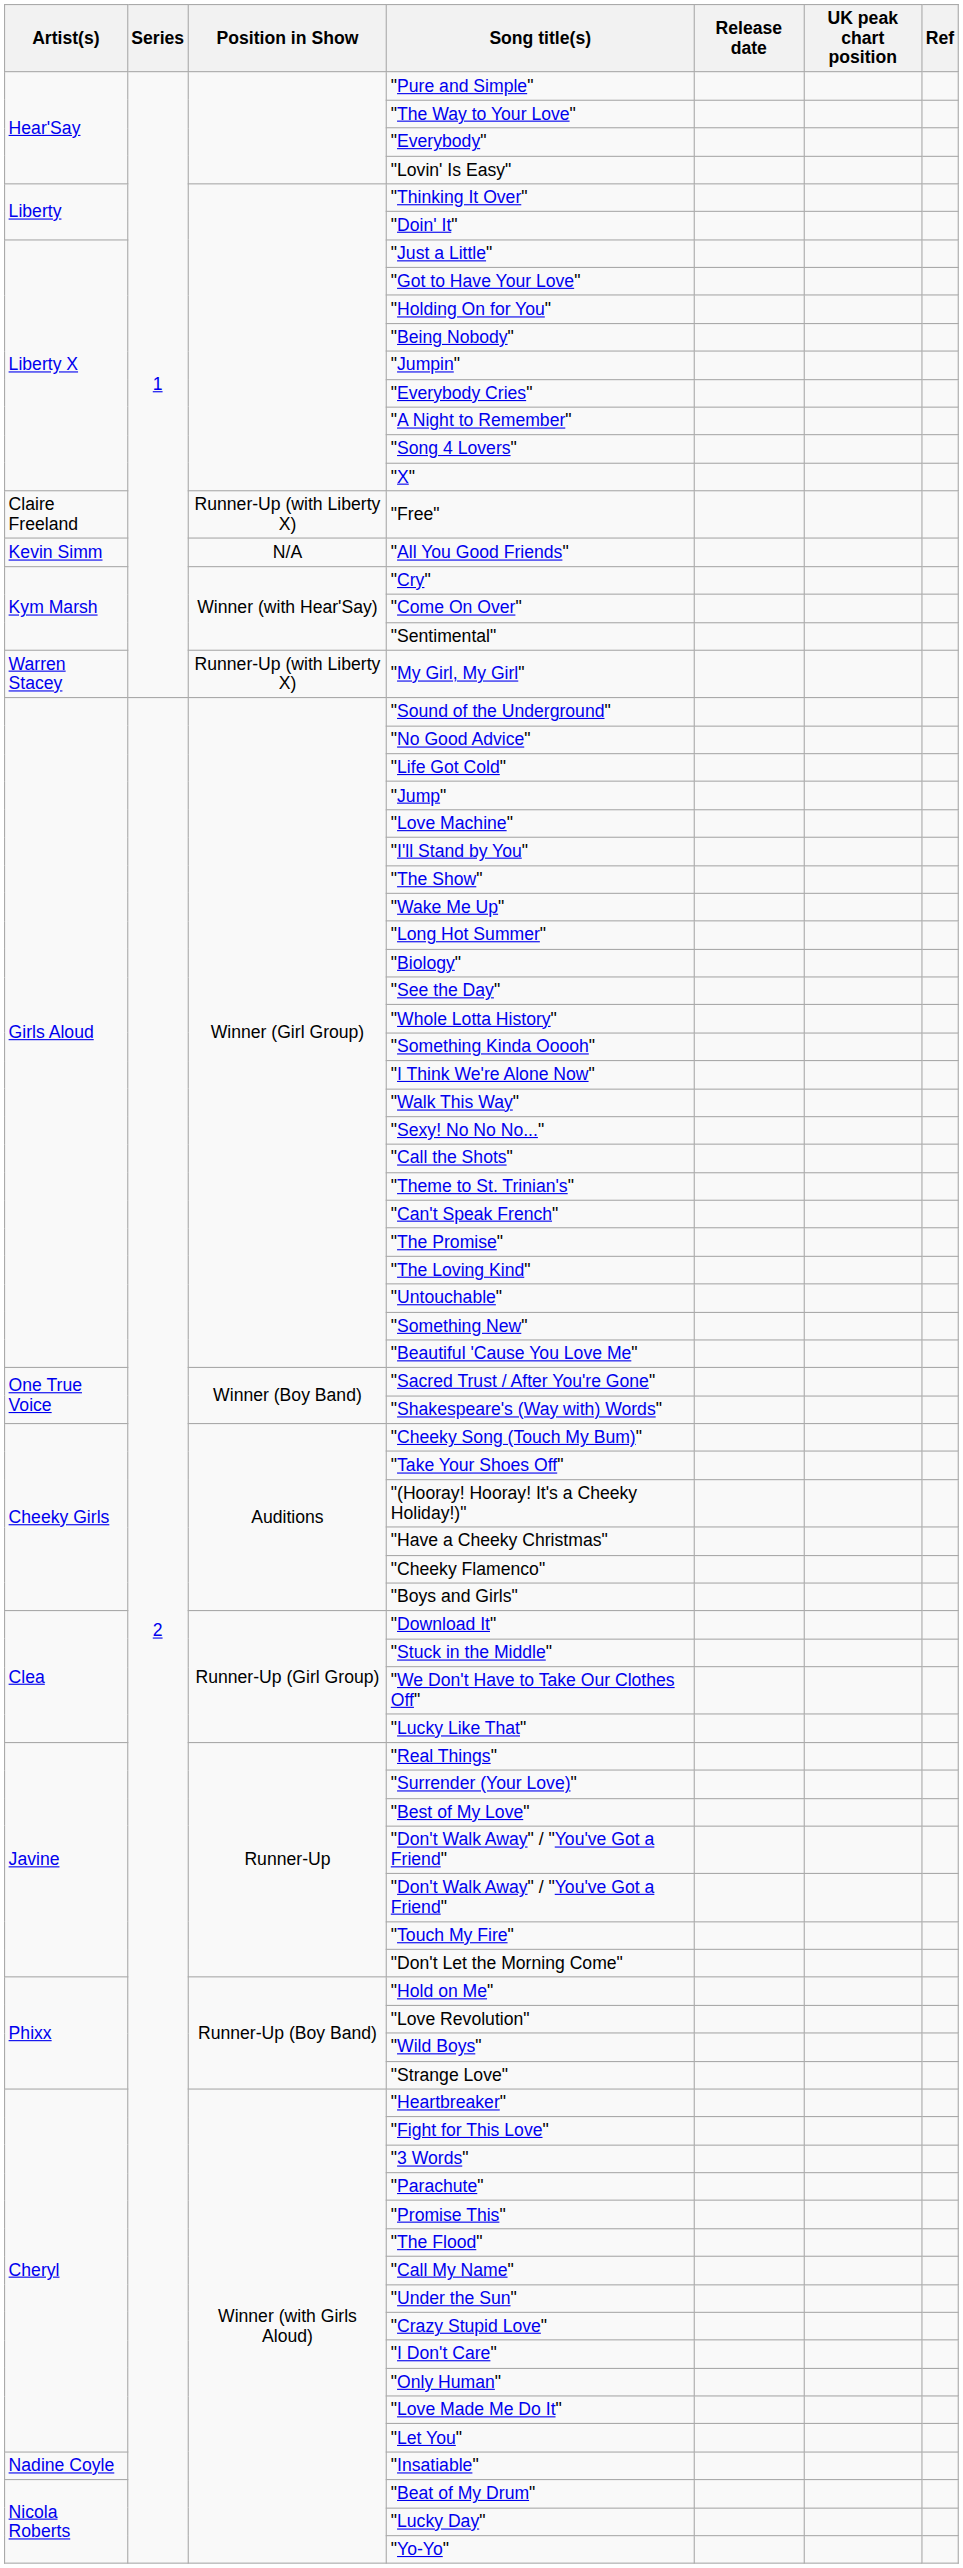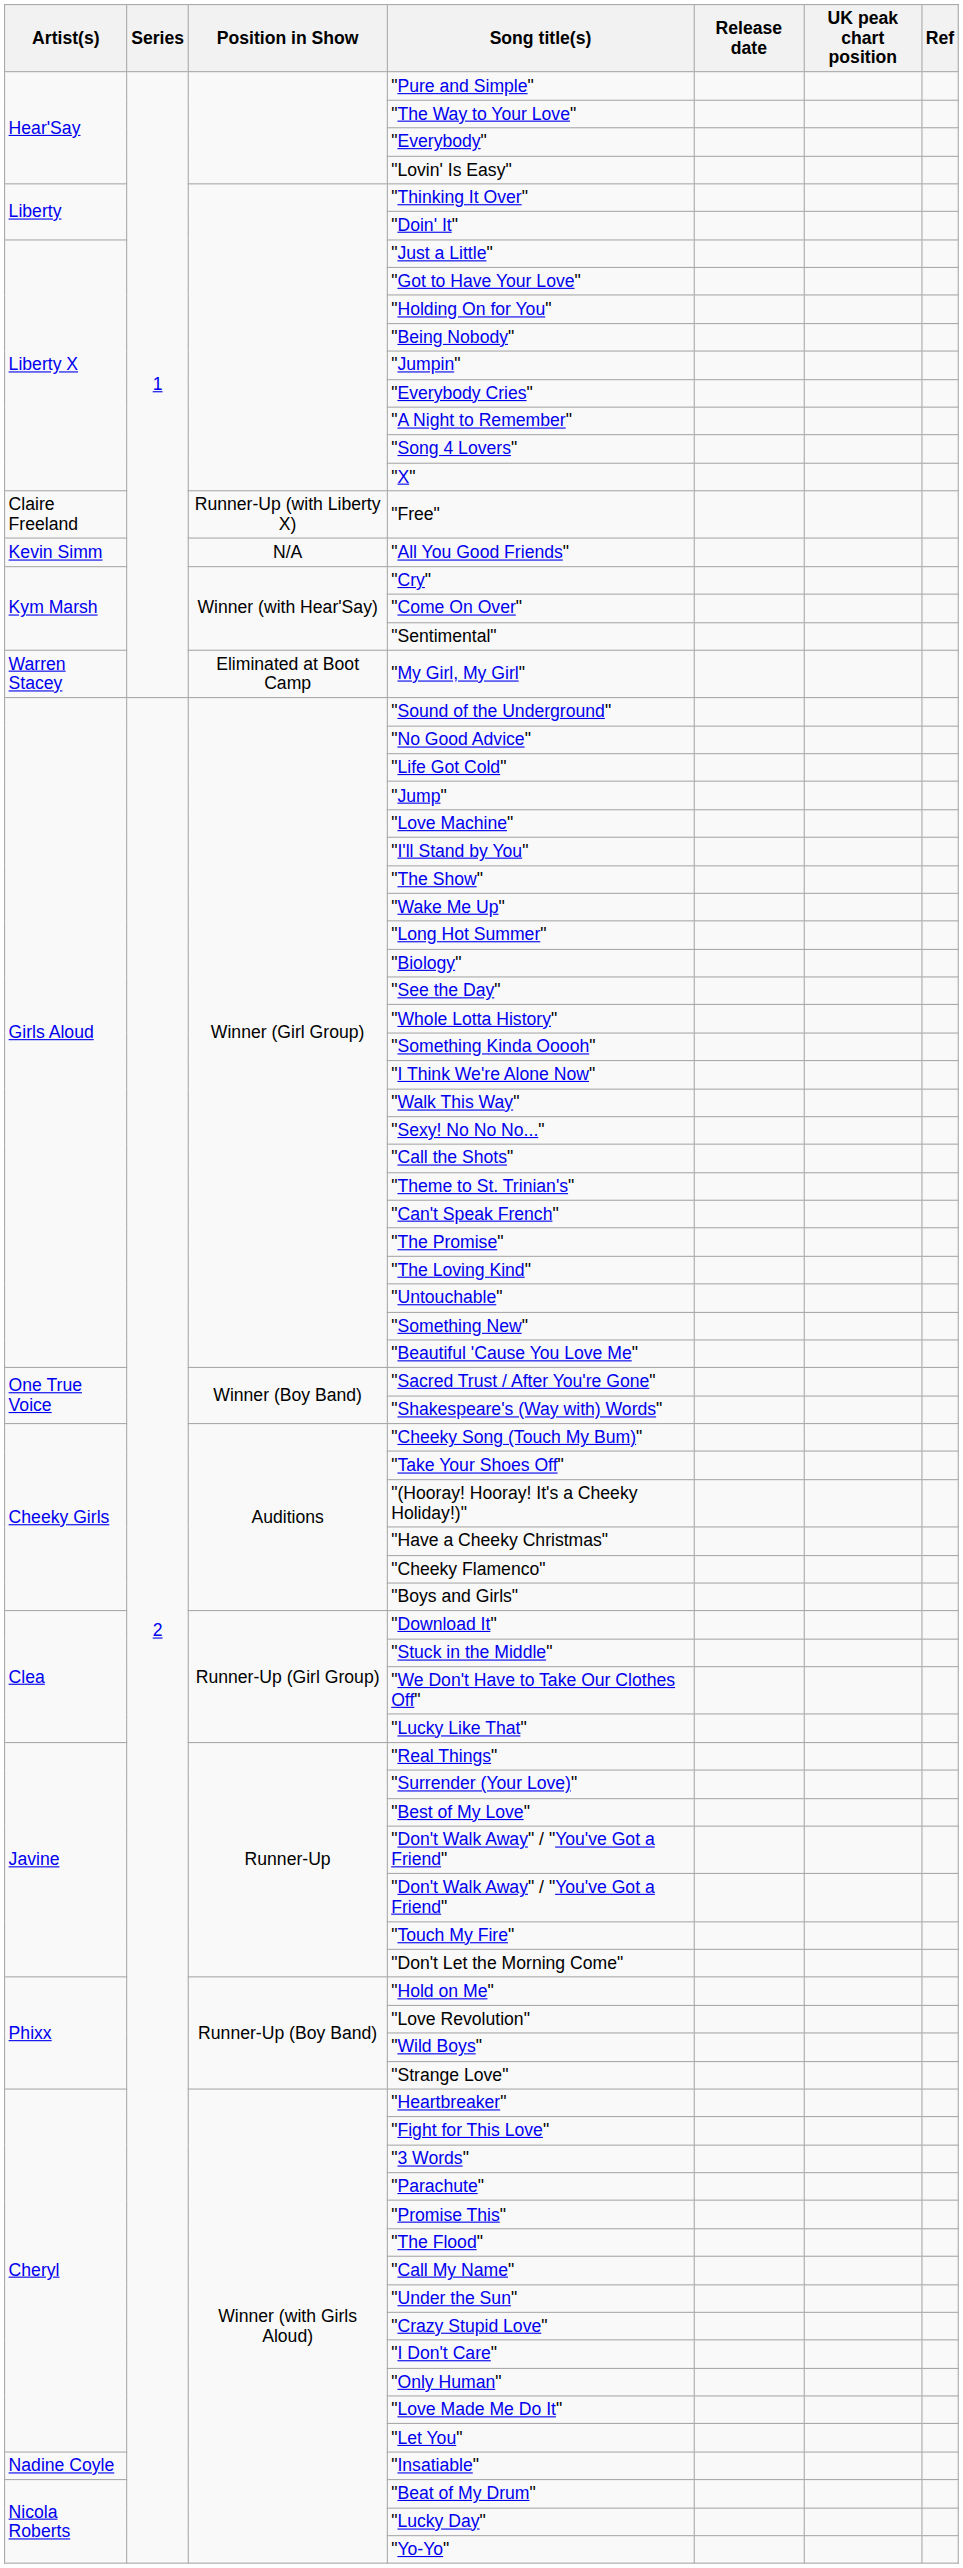 <table class="wikitable sortable">
 <tr>
 <th>Artist(s)</th>
 <th>Series</th>
 <th>Position in Show</th>
 <th>Song title(s)</th>
 <th>Release date</th>
 <th>UK peak<br>chart position</th>
 <th class="unsortable">Ref</th>
 </tr>
 <tr>
 <td rowspan="4"><a href='#'>Hear'Say</a></td>
 <td style="text-align:center;" rowspan="21"><a href='#'>1</a></td>
 <td style="text-align:center;" rowspan="4"></td>
 <td>"<a href='#'>Pure and Simple</a>"</td>
 <td></td>
 <td style="text-align:center;"></td>
 <td></td>
 </tr>
 <tr>
 <td>"<a href='#'>The Way to Your Love</a>"</td>
 <td></td>
 <td style="text-align:center;"></td>
 <td></td>
 </tr>
 <tr>
 <td>"<a href='#'>Everybody</a>"</td>
 <td></td>
 <td style="text-align:center;"></td>
 <td></td>
 </tr>
 <tr>
 <td>"Lovin' Is Easy"</td>
 <td></td>
 <td style="text-align:center;"></td>
 <td></td>
 </tr>
 <tr>
 <td rowspan="2"><a href='#'>Liberty</a> </td>
 <td style="text-align:center;" rowspan="11"></td>
 <td>"<a href='#'>Thinking It Over</a>"</td>
 <td></td>
 <td style="text-align:center;"></td>
 <td></td>
 </tr>
 <tr>
 <td>"<a href='#'>Doin' It</a>"</td>
 <td></td>
 <td style="text-align:center;"></td>
 <td></td>
 </tr>
 <tr>
 <td rowspan="9"><a href='#'>Liberty X</a></td>
 <td>"<a href='#'>Just a Little</a>"</td>
 <td></td>
 <td style="text-align:center;"></td>
 <td></td>
 </tr>
 <tr>
 <td>"<a href='#'>Got to Have Your Love</a>"</td>
 <td></td>
 <td style="text-align:center;"></td>
 <td></td>
 </tr>
 <tr>
 <td>"<a href='#'>Holding On for You</a>"</td>
 <td></td>
 <td style="text-align:center;"></td>
 <td></td>
 </tr>
 <tr>
 <td>"<a href='#'>Being Nobody</a>" </td>
 <td></td>
 <td style="text-align:center;"></td>
 <td></td>
 </tr>
 <tr>
 <td>"<a href='#'>Jumpin</a>"</td>
 <td></td>
 <td style="text-align:center;"></td>
 <td></td>
 </tr>
 <tr>
 <td>"<a href='#'>Everybody Cries</a>"</td>
 <td></td>
 <td style="text-align:center;"></td>
 <td></td>
 </tr>
 <tr>
 <td>"<a href='#'>A Night to Remember</a>"</td>
 <td></td>
 <td style="text-align:center;"></td>
 <td></td>
 </tr>
 <tr>
 <td>"<a href='#'>Song 4 Lovers</a>"</td>
 <td></td>
 <td style="text-align:center;"></td>
 <td></td>
 </tr>
 <tr>
 <td>"<a href='#'>X</a>"</td>
 <td></td>
 <td style="text-align:center;"></td>
 <td></td>
 </tr>
 <tr>
 <td>Claire Freeland</td>
 <td style="text-align:center;">Runner-Up (with Liberty X)</td>
 <td>"Free"</td>
 <td></td>
 <td style="text-align:center;"></td>
 <td></td>
 </tr>
 <tr>
 <td><a href='#'>Kevin Simm</a></td>
 <td style="text-align:center;">N/A</td>
 <td>"<a href='#'>All You Good Friends</a>"</td>
 <td></td>
 <td style="text-align:center;"></td>
 <td></td>
 </tr>
 <tr>
 <td rowspan="3"><a href='#'>Kym Marsh</a> </td>
 <td style="text-align:center;" rowspan="3">Winner (with Hear'Say)</td>
 <td>"<a href='#'>Cry</a>"</td>
 <td></td>
 <td style="text-align:center;"></td>
 <td></td>
 </tr>
 <tr>
 <td>"<a href='#'>Come On Over</a>"</td>
 <td></td>
 <td style="text-align:center;"></td>
 <td></td>
 </tr>
 <tr>
 <td>"Sentimental"</td>
 <td></td>
 <td style="text-align:center;"></td>
 <td></td>
 </tr>
 <tr>
 <td><a href='#'>Warren Stacey</a></td>
-<td style="text-align:center;">Runner-Up (with Liberty X)</td>
+<td style="text-align:center;">Eliminated at Boot Camp</td>
 <td>"<a href='#'>My Girl, My Girl</a>"</td>
 <td></td>
 <td style="text-align:center;"></td>
 <td></td>
 </tr>
 <tr>
 <td rowspan="24"><a href='#'>Girls Aloud</a></td>
 <td style="text-align:center;" rowspan="64"><a href='#'>2</a></td>
 <td style="text-align:center;" rowspan="24">Winner (Girl Group)</td>
 <td>"<a href='#'>Sound of the Underground</a>"</td>
 <td></td>
 <td style="text-align:center;"></td>
 <td></td>
 </tr>
 <tr>
 <td>"<a href='#'>No Good Advice</a>"</td>
 <td></td>
 <td style="text-align:center;"></td>
 <td></td>
 </tr>
 <tr>
 <td>"<a href='#'>Life Got Cold</a>"</td>
 <td></td>
 <td style="text-align:center;"></td>
 <td></td>
 </tr>
 <tr>
 <td>"<a href='#'>Jump</a>"</td>
 <td></td>
 <td style="text-align:center;"></td>
 <td></td>
 </tr>
 <tr>
 <td>"<a href='#'>Love Machine</a>"</td>
 <td></td>
 <td style="text-align:center;"></td>
 <td></td>
 </tr>
 <tr>
 <td>"<a href='#'>I'll Stand by You</a>"</td>
 <td></td>
 <td style="text-align:center;"></td>
 <td></td>
 </tr>
 <tr>
 <td>"<a href='#'>The Show</a>"</td>
 <td></td>
 <td style="text-align:center;"></td>
 <td></td>
 </tr>
 <tr>
 <td>"<a href='#'>Wake Me Up</a>"</td>
 <td></td>
 <td style="text-align:center;"></td>
 <td></td>
 </tr>
 <tr>
 <td>"<a href='#'>Long Hot Summer</a>"</td>
 <td></td>
 <td style="text-align:center;"></td>
 <td></td>
 </tr>
 <tr>
 <td>"<a href='#'>Biology</a>"</td>
 <td></td>
 <td style="text-align:center;"></td>
 <td></td>
 </tr>
 <tr>
 <td>"<a href='#'>See the Day</a>"</td>
 <td></td>
 <td style="text-align:center;"></td>
 <td></td>
 </tr>
 <tr>
 <td>"<a href='#'>Whole Lotta History</a>"</td>
 <td></td>
 <td style="text-align:center;"></td>
 <td></td>
 </tr>
 <tr>
 <td>"<a href='#'>Something Kinda Ooooh</a>"</td>
 <td></td>
 <td style="text-align:center;"></td>
 <td></td>
 </tr>
 <tr>
 <td>"<a href='#'>I Think We're Alone Now</a>"</td>
 <td></td>
 <td style="text-align:center;"></td>
 <td></td>
 </tr>
 <tr>
 <td>"<a href='#'>Walk This Way</a>"</td>
 <td></td>
 <td style="text-align:center;"></td>
 <td></td>
 </tr>
 <tr>
 <td>"<a href='#'>Sexy! No No No...</a>"</td>
 <td></td>
 <td style="text-align:center;"></td>
 <td></td>
 </tr>
 <tr>
 <td>"<a href='#'>Call the Shots</a>"</td>
 <td></td>
 <td style="text-align:center;"></td>
 <td></td>
 </tr>
 <tr>
 <td>"<a href='#'>Theme to St. Trinian's</a>"</td>
 <td></td>
 <td style="text-align:center;"></td>
 <td></td>
 </tr>
 <tr>
 <td>"<a href='#'>Can't Speak French</a>"</td>
 <td></td>
 <td style="text-align:center;"></td>
 <td></td>
 </tr>
 <tr>
 <td>"<a href='#'>The Promise</a>"</td>
 <td></td>
 <td style="text-align:center;"></td>
 <td></td>
 </tr>
 <tr>
 <td>"<a href='#'>The Loving Kind</a>"</td>
 <td></td>
 <td style="text-align:center;"></td>
 <td></td>
 </tr>
 <tr>
 <td>"<a href='#'>Untouchable</a>"</td>
 <td></td>
 <td style="text-align:center;"></td>
 <td></td>
 </tr>
 <tr>
 <td>"<a href='#'>Something New</a>"</td>
 <td></td>
 <td style="text-align:center;"></td>
 <td></td>
 </tr>
 <tr>
 <td>"<a href='#'>Beautiful 'Cause You Love Me</a>"</td>
 <td></td>
 <td style="text-align:center;"></td>
 <td></td>
 </tr>
 <tr>
 <td rowspan="2"><a href='#'>One True Voice</a></td>
 <td rowspan="2" style="text-align:center;">Winner (Boy Band)</td>
 <td>"<a href='#'>Sacred Trust / After You're Gone</a>"</td>
 <td></td>
 <td style="text-align:center;"></td>
 <td></td>
 </tr>
 <tr>
 <td>"<a href='#'>Shakespeare's (Way with) Words</a>"</td>
 <td></td>
 <td style="text-align:center;"></td>
 <td></td>
 </tr>
 <tr>
 <td rowspan="6"><a href='#'>Cheeky Girls</a></td>
 <td rowspan="6" style="text-align:center;">Auditions</td>
 <td>"<a href='#'>Cheeky Song (Touch My Bum)</a>"</td>
 <td></td>
 <td style="text-align:center;"></td>
 <td></td>
 </tr>
 <tr>
 <td>"<a href='#'>Take Your Shoes Off</a>"</td>
 <td></td>
 <td style="text-align:center;"></td>
 <td></td>
 </tr>
 <tr>
 <td>"(Hooray! Hooray! It's a Cheeky Holiday!)"</td>
 <td></td>
 <td style="text-align:center;"></td>
 <td></td>
 </tr>
 <tr>
 <td>"Have a Cheeky Christmas"</td>
 <td></td>
 <td style="text-align:center;"></td>
 <td></td>
 </tr>
 <tr>
 <td>"Cheeky Flamenco"</td>
 <td></td>
 <td style="text-align:center;"></td>
 <td></td>
 </tr>
 <tr>
 <td>"Boys and Girls"</td>
 <td></td>
 <td style="text-align:center;"></td>
 <td></td>
 </tr>
 <tr>
 <td rowspan="4"><a href='#'>Clea</a></td>
 <td rowspan="4" style="text-align:center;">Runner-Up (Girl Group)</td>
 <td>"<a href='#'>Download It</a>"</td>
 <td></td>
 <td style="text-align:center;"></td>
 <td></td>
 </tr>
 <tr>
 <td>"<a href='#'>Stuck in the Middle</a>"</td>
 <td></td>
 <td style="text-align:center;"></td>
 <td></td>
 </tr>
 <tr>
 <td>"<a href='#'>We Don't Have to Take Our Clothes Off</a>" </td>
 <td></td>
 <td style="text-align:center;"></td>
 <td></td>
 </tr>
 <tr>
 <td>"<a href='#'>Lucky Like That</a>"</td>
 <td></td>
 <td style="text-align:center;"></td>
 <td></td>
 </tr>
 <tr>
 <td rowspan="7"><a href='#'>Javine</a> </td>
 <td rowspan="7" style="text-align:center;">Runner-Up</td>
 <td>"<a href='#'>Real Things</a>"</td>
 <td></td>
 <td style="text-align:center;"></td>
 <td></td>
 </tr>
 <tr>
 <td>"<a href='#'>Surrender (Your Love)</a>"</td>
 <td></td>
 <td style="text-align:center;"></td>
 <td></td>
 </tr>
 <tr>
 <td>"<a href='#'>Best of My Love</a>"</td>
 <td></td>
 <td style="text-align:center;"></td>
 <td></td>
 </tr>
 <tr>
 <td>"<a href='#'>Don't Walk Away</a>" / "<a href='#'>You've Got a Friend</a>"</td>
 <td></td>
 <td style="text-align:center;"></td>
 <td></td>
 </tr>
 <tr>
 <td>"<a href='#'>Don't Walk Away</a>" / "<a href='#'>You've Got a Friend</a>"</td>
 <td></td>
 <td style="text-align:center;"></td>
 <td></td>
 </tr>
 <tr>
 <td>"<a href='#'>Touch My Fire</a>"</td>
 <td></td>
 <td style="text-align:center;"></td>
 <td></td>
 </tr>
 <tr>
 <td>"Don't Let the Morning Come" </td>
 <td></td>
 <td style="text-align:center;"></td>
 <td></td>
 </tr>
 <tr>
 <td rowspan="4"><a href='#'>Phixx</a></td>
 <td rowspan="4" style="text-align:center;">Runner-Up (Boy Band)</td>
 <td>"<a href='#'>Hold on Me</a>"</td>
 <td></td>
 <td style="text-align:center;"></td>
 <td></td>
 </tr>
 <tr>
 <td>"Love Revolution"</td>
 <td></td>
 <td style="text-align:center;"></td>
 <td></td>
 </tr>
 <tr>
 <td>"<a href='#'>Wild Boys</a>"</td>
 <td></td>
 <td style="text-align:center;"></td>
 <td></td>
 </tr>
 <tr>
 <td>"Strange Love"</td>
 <td></td>
 <td style="text-align:center;"></td>
 <td></td>
 </tr>
 <tr>
 <td rowspan="13"><a href='#'>Cheryl</a></td>
 <td rowspan="17" style="text-align:center;">Winner (with Girls Aloud)</td>
 <td>"<a href='#'>Heartbreaker</a>"</td>
 <td></td>
 <td style="text-align:center;"></td>
 <td></td>
 </tr>
 <tr>
 <td>"<a href='#'>Fight for This Love</a>"</td>
 <td></td>
 <td style="text-align:center;"></td>
 <td>  </td>
 </tr>
 <tr>
 <td>"<a href='#'>3 Words</a>"</td>
 <td></td>
 <td style="text-align:center;"></td>
 <td></td>
 </tr>
 <tr>
 <td>"<a href='#'>Parachute</a>"</td>
 <td></td>
 <td style="text-align:center;"></td>
 <td></td>
 </tr>
 <tr>
 <td>"<a href='#'>Promise This</a>"</td>
 <td></td>
 <td style="text-align:center;"></td>
 <td></td>
 </tr>
 <tr>
 <td>"<a href='#'>The Flood</a>"</td>
 <td></td>
 <td style="text-align:center;"></td>
 <td></td>
 </tr>
 <tr>
 <td>"<a href='#'>Call My Name</a>"</td>
 <td></td>
 <td style="text-align:center;"></td>
 <td>  </td>
 </tr>
 <tr>
 <td>"<a href='#'>Under the Sun</a>"</td>
 <td></td>
 <td style="text-align:center;"></td>
 <td></td>
 </tr>
 <tr>
 <td>"<a href='#'>Crazy Stupid Love</a>"</td>
 <td></td>
 <td style="text-align:center;"></td>
 <td></td>
 </tr>
 <tr>
 <td>"<a href='#'>I Don't Care</a>"</td>
 <td></td>
 <td style="text-align:center;"></td>
 <td></td>
 </tr>
 <tr>
 <td>"<a href='#'>Only Human</a>"</td>
 <td></td>
 <td style="text-align:center;"></td>
 <td></td>
 </tr>
 <tr>
 <td>"<a href='#'>Love Made Me Do It</a>"</td>
 <td></td>
 <td style="text-align:center;"></td>
 <td></td>
 </tr>
 <tr>
 <td>"<a href='#'>Let You</a>"</td>
 <td></td>
 <td style="text-align:center;"></td>
 <td></td>
 </tr>
 <tr>
 <td><a href='#'>Nadine Coyle</a></td>
 <td>"<a href='#'>Insatiable</a>"</td>
 <td></td>
 <td style="text-align:center;"></td>
 <td></td>
 </tr>
 <tr>
 <td rowspan="3"><a href='#'>Nicola Roberts</a></td>
 <td>"<a href='#'>Beat of My Drum</a>"</td>
 <td></td>
 <td style="text-align:center;"></td>
 <td></td>
 </tr>
 <tr>
 <td>"<a href='#'>Lucky Day</a>"</td>
 <td></td>
 <td style="text-align:center;"></td>
 <td></td>
 </tr>
 <tr>
 <td>"<a href='#'>Yo-Yo</a>"</td>
 <td></td>
 <td style="text-align:center;"></td>
 <td></td>
 </tr>
 </table>
